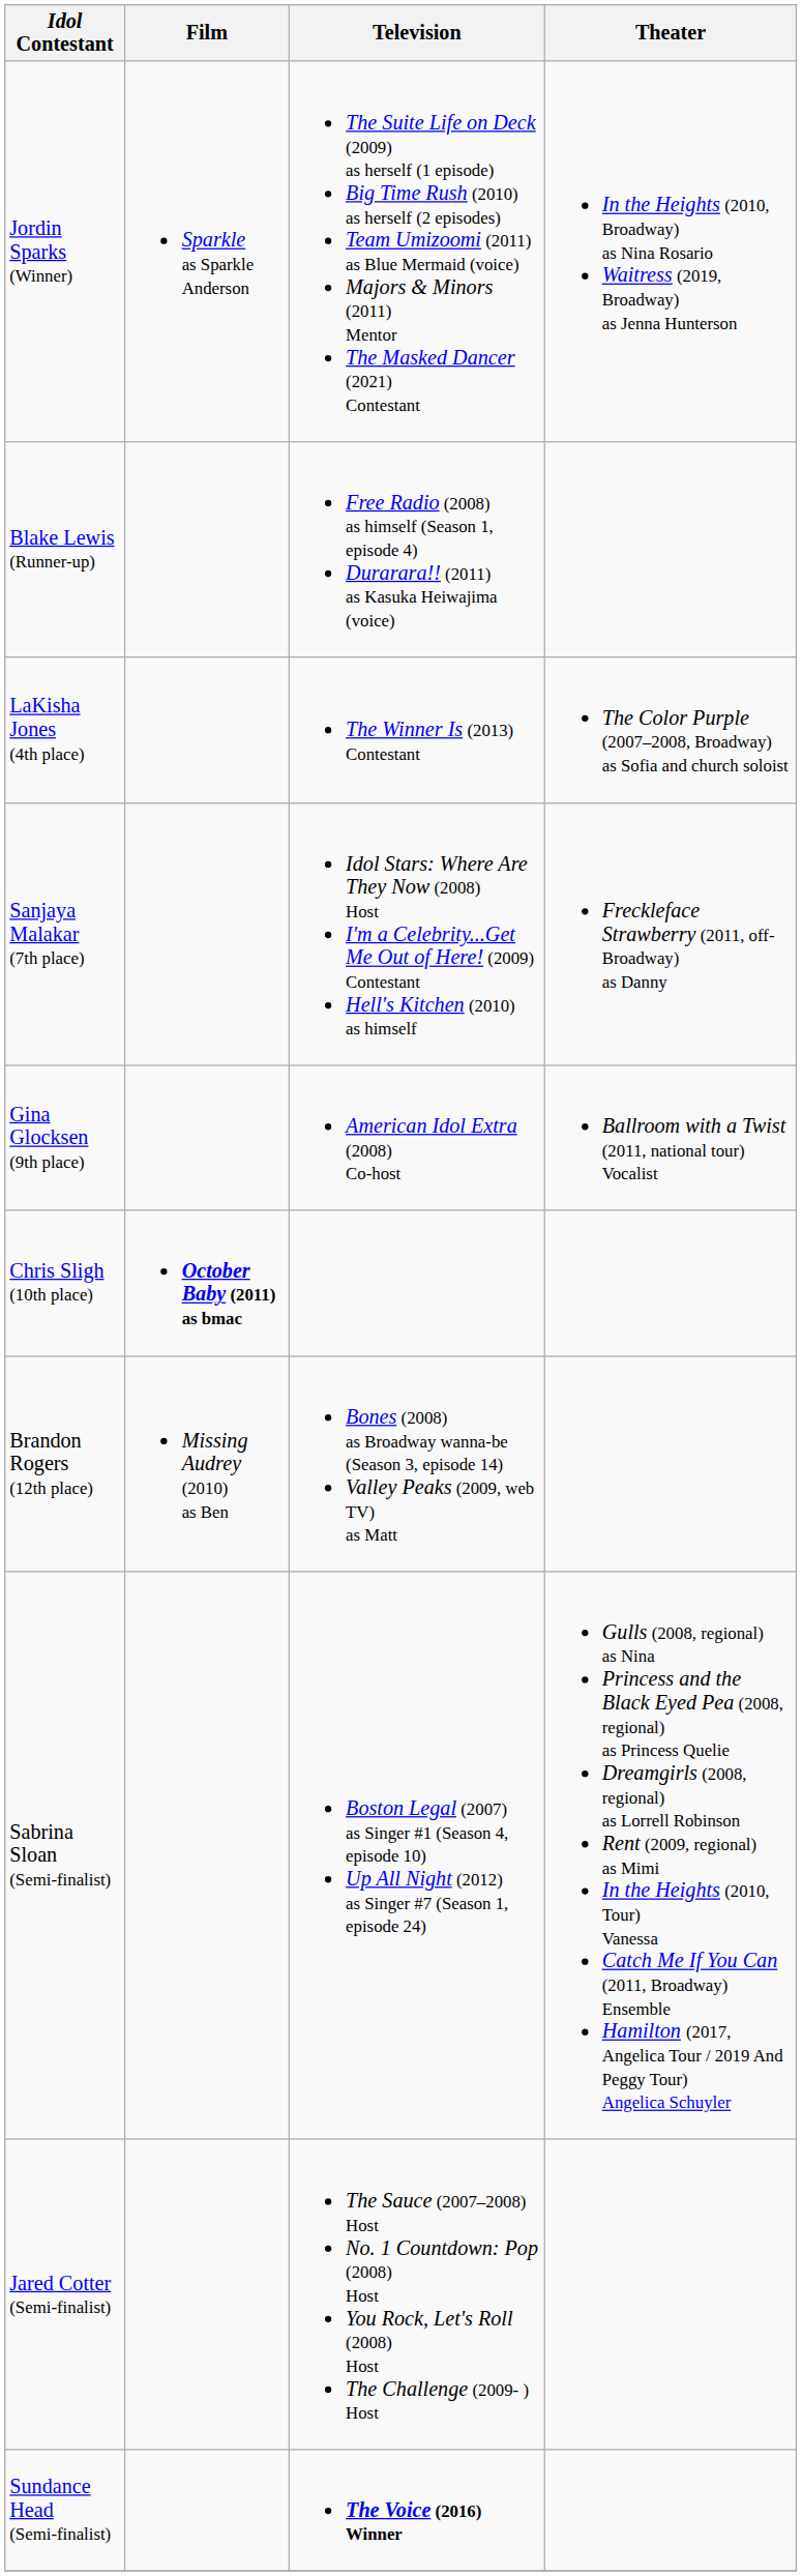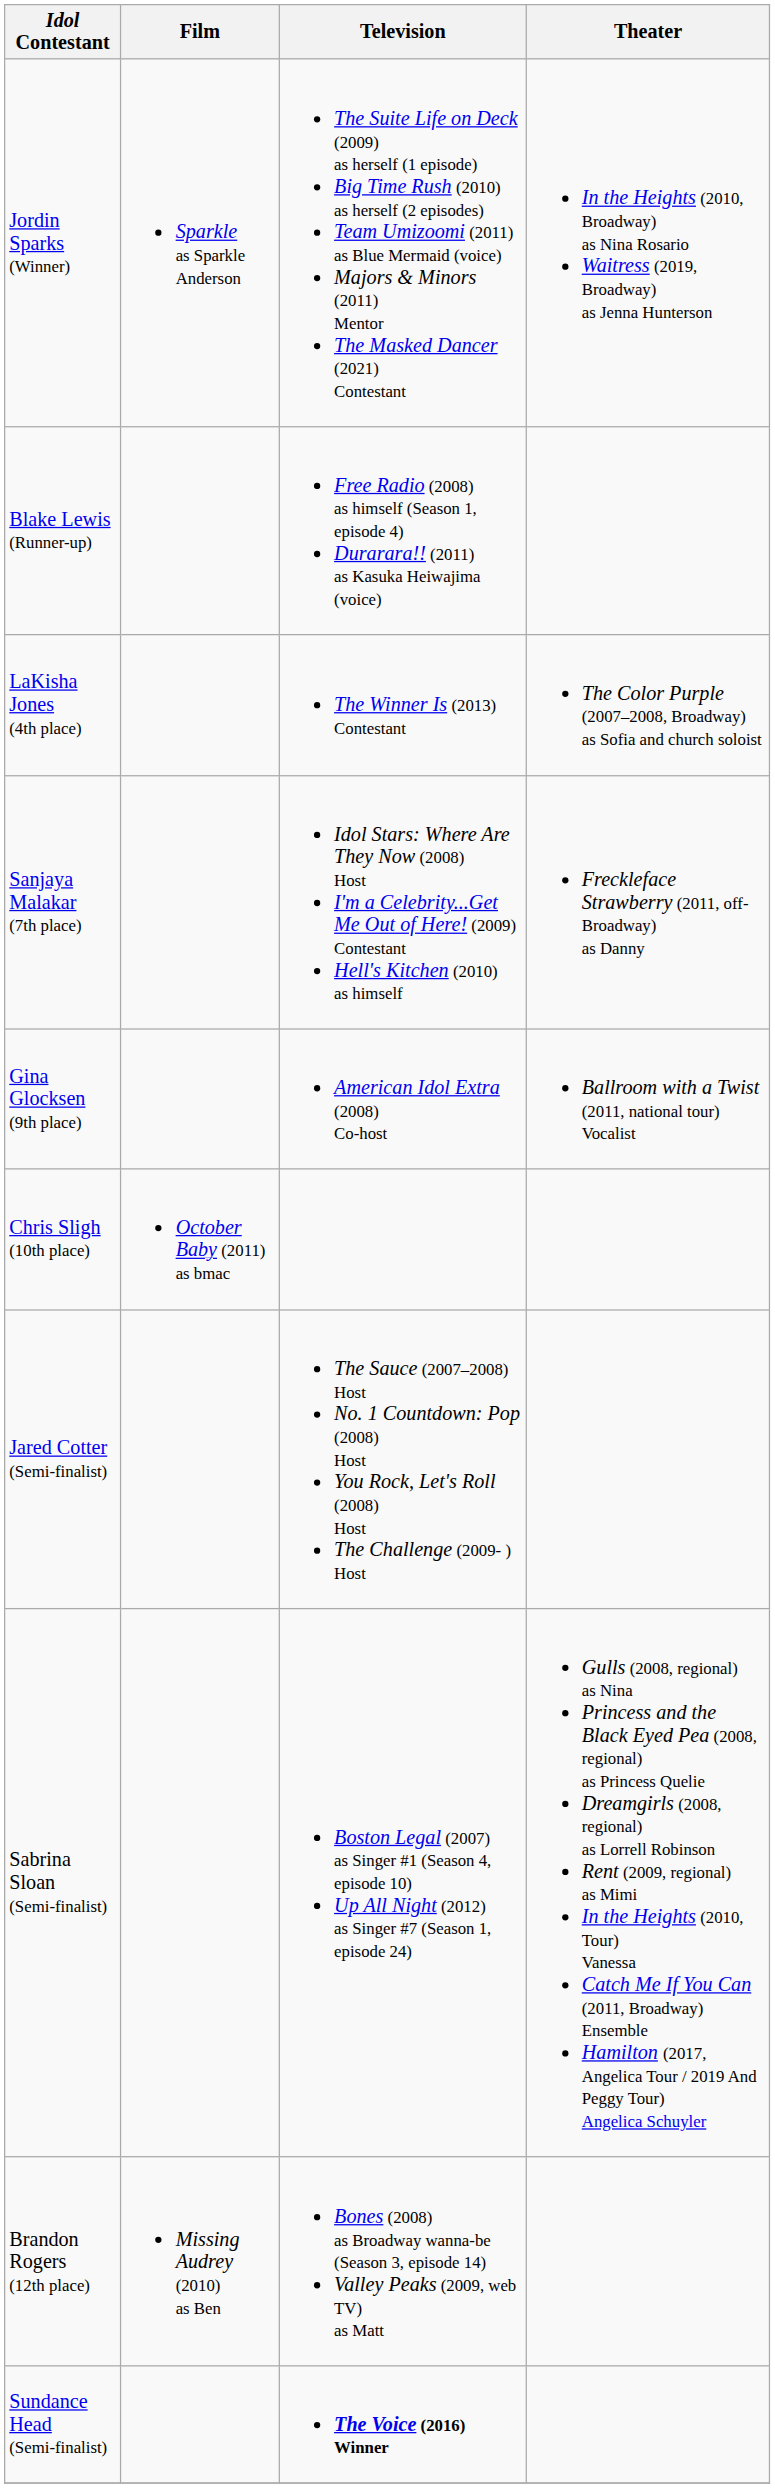 <table class="wikitable">
 <tr>
 <th><em>Idol</em> Contestant</th>
 <th>Film</th>
 <th>Television</th>
 <th>Theater</th>
 </tr>
 <tr>
 <td><a href='#'>Jordin Sparks</a><br><small>(Winner)</small></td>
 <td><br><ul><li><em><a href='#'>Sparkle</a></em><small><br>as Sparkle Anderson</small></li></ul></td>
 <td><br><ul><li><em><a href='#'>The Suite Life on Deck</a></em><small> (2009)<br>as herself (1 episode)</small></li><li><em><a href='#'>Big Time Rush</a></em><small> (2010)<br>as herself (2 episodes)</small></li><li><em><a href='#'>Team Umizoomi</a></em><small> (2011)<br>as Blue Mermaid (voice)</small></li><li><em>Majors & Minors</em><small> (2011)<br>Mentor</small></li><li><em><a href='#'>The Masked Dancer</a></em> <small> (2021)<br>Contestant</small></li></ul></td>
 <td><br><ul><li><em><a href='#'>In the Heights</a></em><small> (2010, Broadway)<br>as Nina Rosario</small></li><li><em><a href='#'>Waitress</a></em><small> (2019, Broadway)<br> as Jenna Hunterson</small></li></ul></td>
 </tr>
 <tr>
 <td><a href='#'>Blake Lewis</a><br><small>(Runner-up)</small></td>
 <td></td>
 <td><br><ul><li><em><a href='#'>Free Radio</a></em><small> (2008)<br>as himself (Season 1, episode 4)</small></li><li><em><a href='#'>Durarara!!</a></em><small> (2011)<br>as Kasuka Heiwajima (voice)</small></li></ul></td>
 <td></td>
 </tr>
 <tr>
 <td><a href='#'>LaKisha Jones</a><br><small>(4th place)</small></td>
 <td></td>
 <td><br><ul><li><em><a href='#'>The Winner Is</a></em><small> (2013)<br>Contestant</small></li></ul></td>
 <td><br><ul><li><em>The Color Purple</em><small> (2007–2008, Broadway)<br>as Sofia and church soloist</small></li></ul></td>
 </tr>
 <tr>
 <td><a href='#'>Sanjaya Malakar</a><br><small>(7th place)</small></td>
 <td></td>
 <td><br><ul><li><em>Idol Stars: Where Are They Now</em><small> (2008) <br>Host</small></li><li><em><a href='#'>I'm a Celebrity...Get Me Out of Here!</a></em><small> (2009)<br>Contestant</small></li><li><em><a href='#'>Hell's Kitchen</a></em><small> (2010) <br>as himself</small></li></ul></td>
 <td><br><ul><li><em>Freckleface Strawberry</em><small> (2011, off-Broadway)<br>as Danny</small></li></ul></td>
 </tr>
 <tr>
 <td><a href='#'>Gina Glocksen</a><br><small>(9th place)</small></td>
 <td></td>
 <td><br><ul><li><em><a href='#'>American Idol Extra</a></em><small> (2008)<br>Co-host</small></li></ul></td>
 <td><br><ul><li><em>Ballroom with a Twist</em><small> (2011, national tour)<br>Vocalist</small></li></ul></td>
 </tr>
 <tr>
 <td><a href='#'>Chris Sligh</a><br><small>(10th place)</small></td>
-<td><strong><br><ul><li><em><a href='#'>October Baby</a></em><small> (2011)<br>as bmac</small></li></ul></strong></td>
+<td><br><ul><li><em><a href='#'>October Baby</a></em><small> (2011)<br>as bmac</small></li></ul></td>
 <td></td>
 <td></td>
 </tr>
 <tr>
-<td>Brandon Rogers<br><small>(12th place)</small></td>
-<td><br><ul><li><em>Missing Audrey</em><small> (2010)<br>as Ben</small></li></ul></td>
-<td><br><ul><li><em><a href='#'>Bones</a></em><small> (2008)<br>as Broadway wanna-be (Season 3, episode 14)</small></li><li><em>Valley Peaks</em><small> (2009, web TV)<br>as Matt</small></li></ul></td>
+<td><a href='#'>Jared Cotter</a><br><small>(Semi-finalist)</small></td>
+<td></td>
+<td><br><ul><li><em>The Sauce</em><small> (2007–2008)<br>Host</small></li><li><em>No. 1 Countdown: Pop</em><small> (2008)<br>Host</small></li><li><em>You Rock, Let's Roll</em><small> (2008)<br>Host</small></li><li><em>The Challenge</em><small> (2009- )</small><br><small> Host</small></li></ul></td>
 <td></td>
 </tr>
 <tr>
 <td>Sabrina Sloan<br><small>(Semi-finalist)</small></td>
 <td></td>
 <td><br><ul><li><em><a href='#'>Boston Legal</a></em><small> (2007)<br>as Singer #1 (Season 4, episode 10)</small></li><li><em><a href='#'>Up All Night</a></em><small> (2012)<br>as Singer #7 (Season 1, episode 24)</small></li></ul></td>
 <td><br><ul><li><em>Gulls</em><small> (2008, regional)<br>as Nina</small></li><li><em>Princess and the Black Eyed Pea</em><small> (2008, regional)<br>as Princess Quelie</small></li><li><em>Dreamgirls</em><small> (2008, regional)<br>as Lorrell Robinson</small></li><li><em>Rent</em><small> (2009, regional)<br>as Mimi</small></li><li><em><a href='#'>In the Heights</a></em><small> (2010, Tour)<br>Vanessa</small></li><li><em><a href='#'>Catch Me If You Can</a></em><small> (2011, Broadway)<br>Ensemble</small></li><li><em><a href='#'>Hamilton</a></em> <small> (2017, Angelica Tour / 2019 And Peggy Tour)<br> <a href='#'>Angelica Schuyler</a></small></li></ul></td>
 </tr>
 <tr>
-<td><a href='#'>Jared Cotter</a><br><small>(Semi-finalist)</small></td>
-<td></td>
-<td><br><ul><li><em>The Sauce</em><small> (2007–2008)<br>Host</small></li><li><em>No. 1 Countdown: Pop</em><small> (2008)<br>Host</small></li><li><em>You Rock, Let's Roll</em><small> (2008)<br>Host</small></li><li><em>The Challenge</em><small> (2009- )</small><br><small> Host</small></li></ul></td>
+<td>Brandon Rogers<br><small>(12th place)</small></td>
+<td><br><ul><li><em>Missing Audrey</em><small> (2010)<br>as Ben</small></li></ul></td>
+<td><br><ul><li><em><a href='#'>Bones</a></em><small> (2008)<br>as Broadway wanna-be (Season 3, episode 14)</small></li><li><em>Valley Peaks</em><small> (2009, web TV)<br>as Matt</small></li></ul></td>
 <td></td>
 </tr>
 <tr>
 <td><a href='#'>Sundance Head</a><br><small>(Semi-finalist)</small></td>
 <td></td>
 <td><strong><br><ul><li><em><a href='#'>The Voice</a></em><small> (2016)<br>Winner</small></li></ul></strong></td>
 <td></td>
 </tr>
 <tr>
 </tr>
 </table>
